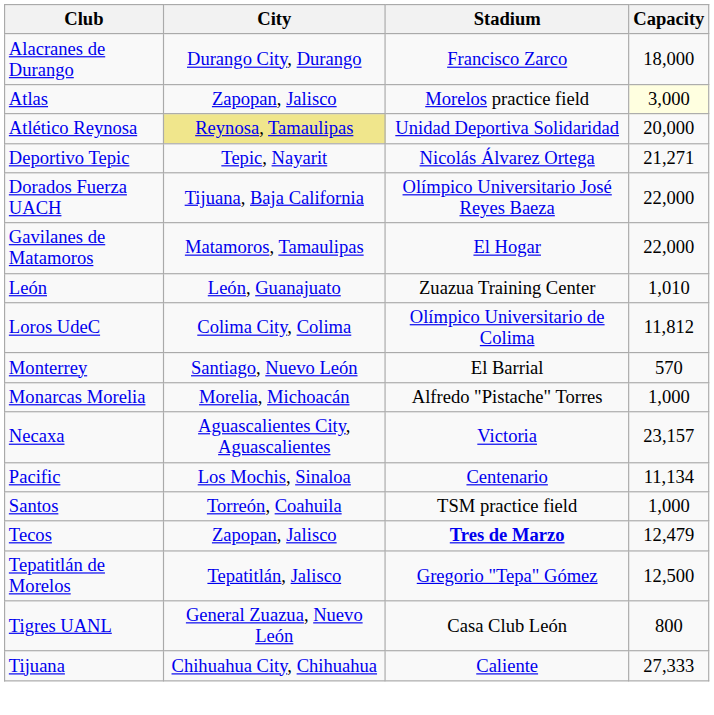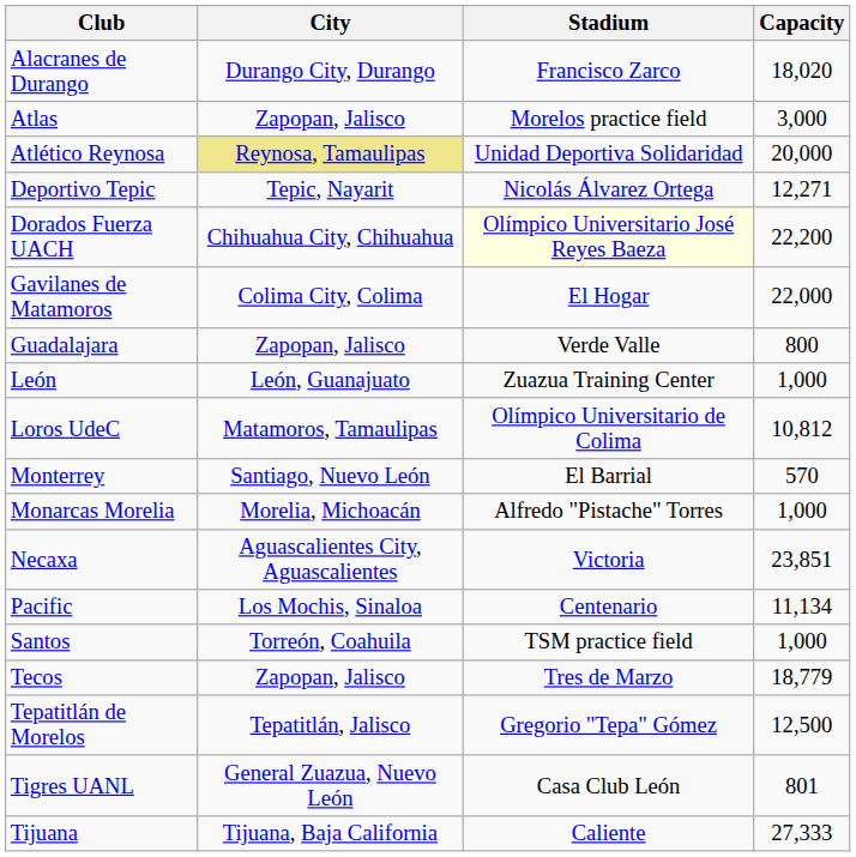 <table class="wikitable sortable" style="text-align: center;">
 <tr>
 <th>Club</th>
 <th>City</th>
 <th>Stadium</th>
 <th>Capacity</th>
 </tr>
 <tr>
 <td align="left"><a href='#'>Alacranes de Durango</a></td>
 <td><a href='#'>Durango City</a>, <a href='#'>Durango</a></td>
 <td><a href='#'>Francisco Zarco</a></td>
-<td>18,000</td>
+<td>18,020</td>
 </tr>
 <tr>
 <td align="left"><a href='#'>Atlas</a></td>
 <td><a href='#'>Zapopan</a>, <a href='#'>Jalisco</a></td>
 <td><a href='#'>Morelos</a> practice field</td>
-<td style="background: lightyellow;">3,000</td>
+<td>3,000</td>
 </tr>
 <tr>
 <td align="left"><a href='#'>Atlético Reynosa</a></td>
 <td style="background: khaki;"><a href='#'>Reynosa</a>, <a href='#'>Tamaulipas</a></td>
 <td><a href='#'>Unidad Deportiva Solidaridad</a></td>
 <td>20,000</td>
 </tr>
 <tr>
 <td align="left"><a href='#'>Deportivo Tepic</a></td>
 <td><a href='#'>Tepic</a>, <a href='#'>Nayarit</a></td>
 <td><a href='#'>Nicolás Álvarez Ortega</a></td>
-<td>21,271</td>
+<td>12,271</td>
 </tr>
 <tr>
 <td align="left"><a href='#'>Dorados Fuerza UACH</a></td>
-<td><a href='#'>Tijuana</a>, <a href='#'>Baja California</a></td>
-<td><a href='#'>Olímpico Universitario José Reyes Baeza</a></td>
+<td><a href='#'>Chihuahua City</a>, <a href='#'>Chihuahua</a></td>
+<td style="background: lightyellow;"><a href='#'>Olímpico Universitario José Reyes Baeza</a></td>
+<td>22,200</td>
+</tr>
+<tr>
+<td align="left"><a href='#'>Gavilanes de Matamoros</a></td>
+<td><a href='#'>Colima City</a>, <a href='#'>Colima</a></td>
+<td><a href='#'>El Hogar</a></td>
 <td>22,000</td>
 </tr>
 <tr>
-<td align="left"><a href='#'>Gavilanes de Matamoros</a></td>
-<td><a href='#'>Matamoros</a>, <a href='#'>Tamaulipas</a></td>
-<td><a href='#'>El Hogar</a></td>
-<td>22,000</td>
+<td align="left"><a href='#'>Guadalajara</a></td>
+<td><a href='#'>Zapopan</a>, <a href='#'>Jalisco</a></td>
+<td>Verde Valle</td>
+<td>800</td>
 </tr>
 <tr>
 <td align="left"><a href='#'>León</a></td>
 <td><a href='#'>León</a>, <a href='#'>Guanajuato</a></td>
 <td>Zuazua Training Center</td>
-<td>1,010</td>
+<td>1,000</td>
 </tr>
 <tr>
 <td align="left"><a href='#'>Loros UdeC</a></td>
-<td><a href='#'>Colima City</a>, <a href='#'>Colima</a></td>
+<td><a href='#'>Matamoros</a>, <a href='#'>Tamaulipas</a></td>
 <td><a href='#'>Olímpico Universitario de Colima</a></td>
-<td>11,812</td>
+<td>10,812</td>
 </tr>
 <tr>
 <td align="left"><a href='#'>Monterrey</a></td>
 <td><a href='#'>Santiago</a>, <a href='#'>Nuevo León</a></td>
 <td>El Barrial</td>
 <td>570</td>
 </tr>
 <tr>
 <td align="left"><a href='#'>Monarcas Morelia</a></td>
 <td><a href='#'>Morelia</a>, <a href='#'>Michoacán</a></td>
 <td>Alfredo "Pistache" Torres</td>
 <td>1,000</td>
 </tr>
 <tr>
 <td align="left"><a href='#'>Necaxa</a></td>
 <td><a href='#'>Aguascalientes City</a>, <a href='#'>Aguascalientes</a></td>
 <td><a href='#'>Victoria</a></td>
-<td>23,157</td>
+<td>23,851</td>
 </tr>
 <tr>
 <td align="left"><a href='#'>Pacific</a></td>
 <td><a href='#'>Los Mochis</a>, <a href='#'>Sinaloa</a></td>
 <td><a href='#'>Centenario</a></td>
 <td>11,134</td>
 </tr>
 <tr>
 <td align="left"><a href='#'>Santos</a></td>
 <td><a href='#'>Torreón</a>, <a href='#'>Coahuila</a></td>
 <td>TSM practice field</td>
 <td>1,000</td>
 </tr>
 <tr>
 <td align="left"><a href='#'>Tecos</a></td>
 <td><a href='#'>Zapopan</a>, <a href='#'>Jalisco</a></td>
-<td><strong><a href='#'>Tres de Marzo</a></strong></td>
-<td>12,479</td>
+<td><a href='#'>Tres de Marzo</a></td>
+<td>18,779</td>
 </tr>
 <tr>
 <td align="left"><a href='#'>Tepatitlán de Morelos</a></td>
 <td><a href='#'>Tepatitlán</a>, <a href='#'>Jalisco</a></td>
 <td><a href='#'>Gregorio "Tepa" Gómez</a></td>
 <td>12,500</td>
 </tr>
 <tr>
 <td align="left"><a href='#'>Tigres UANL</a></td>
 <td><a href='#'>General Zuazua</a>, <a href='#'>Nuevo León</a></td>
 <td>Casa Club León</td>
-<td>800</td>
+<td>801</td>
 </tr>
 <tr>
 <td align="left"><a href='#'>Tijuana</a></td>
-<td><a href='#'>Chihuahua City</a>, <a href='#'>Chihuahua</a></td>
+<td><a href='#'>Tijuana</a>, <a href='#'>Baja California</a></td>
 <td><a href='#'>Caliente</a></td>
 <td>27,333</td>
 </tr>
 </table>
